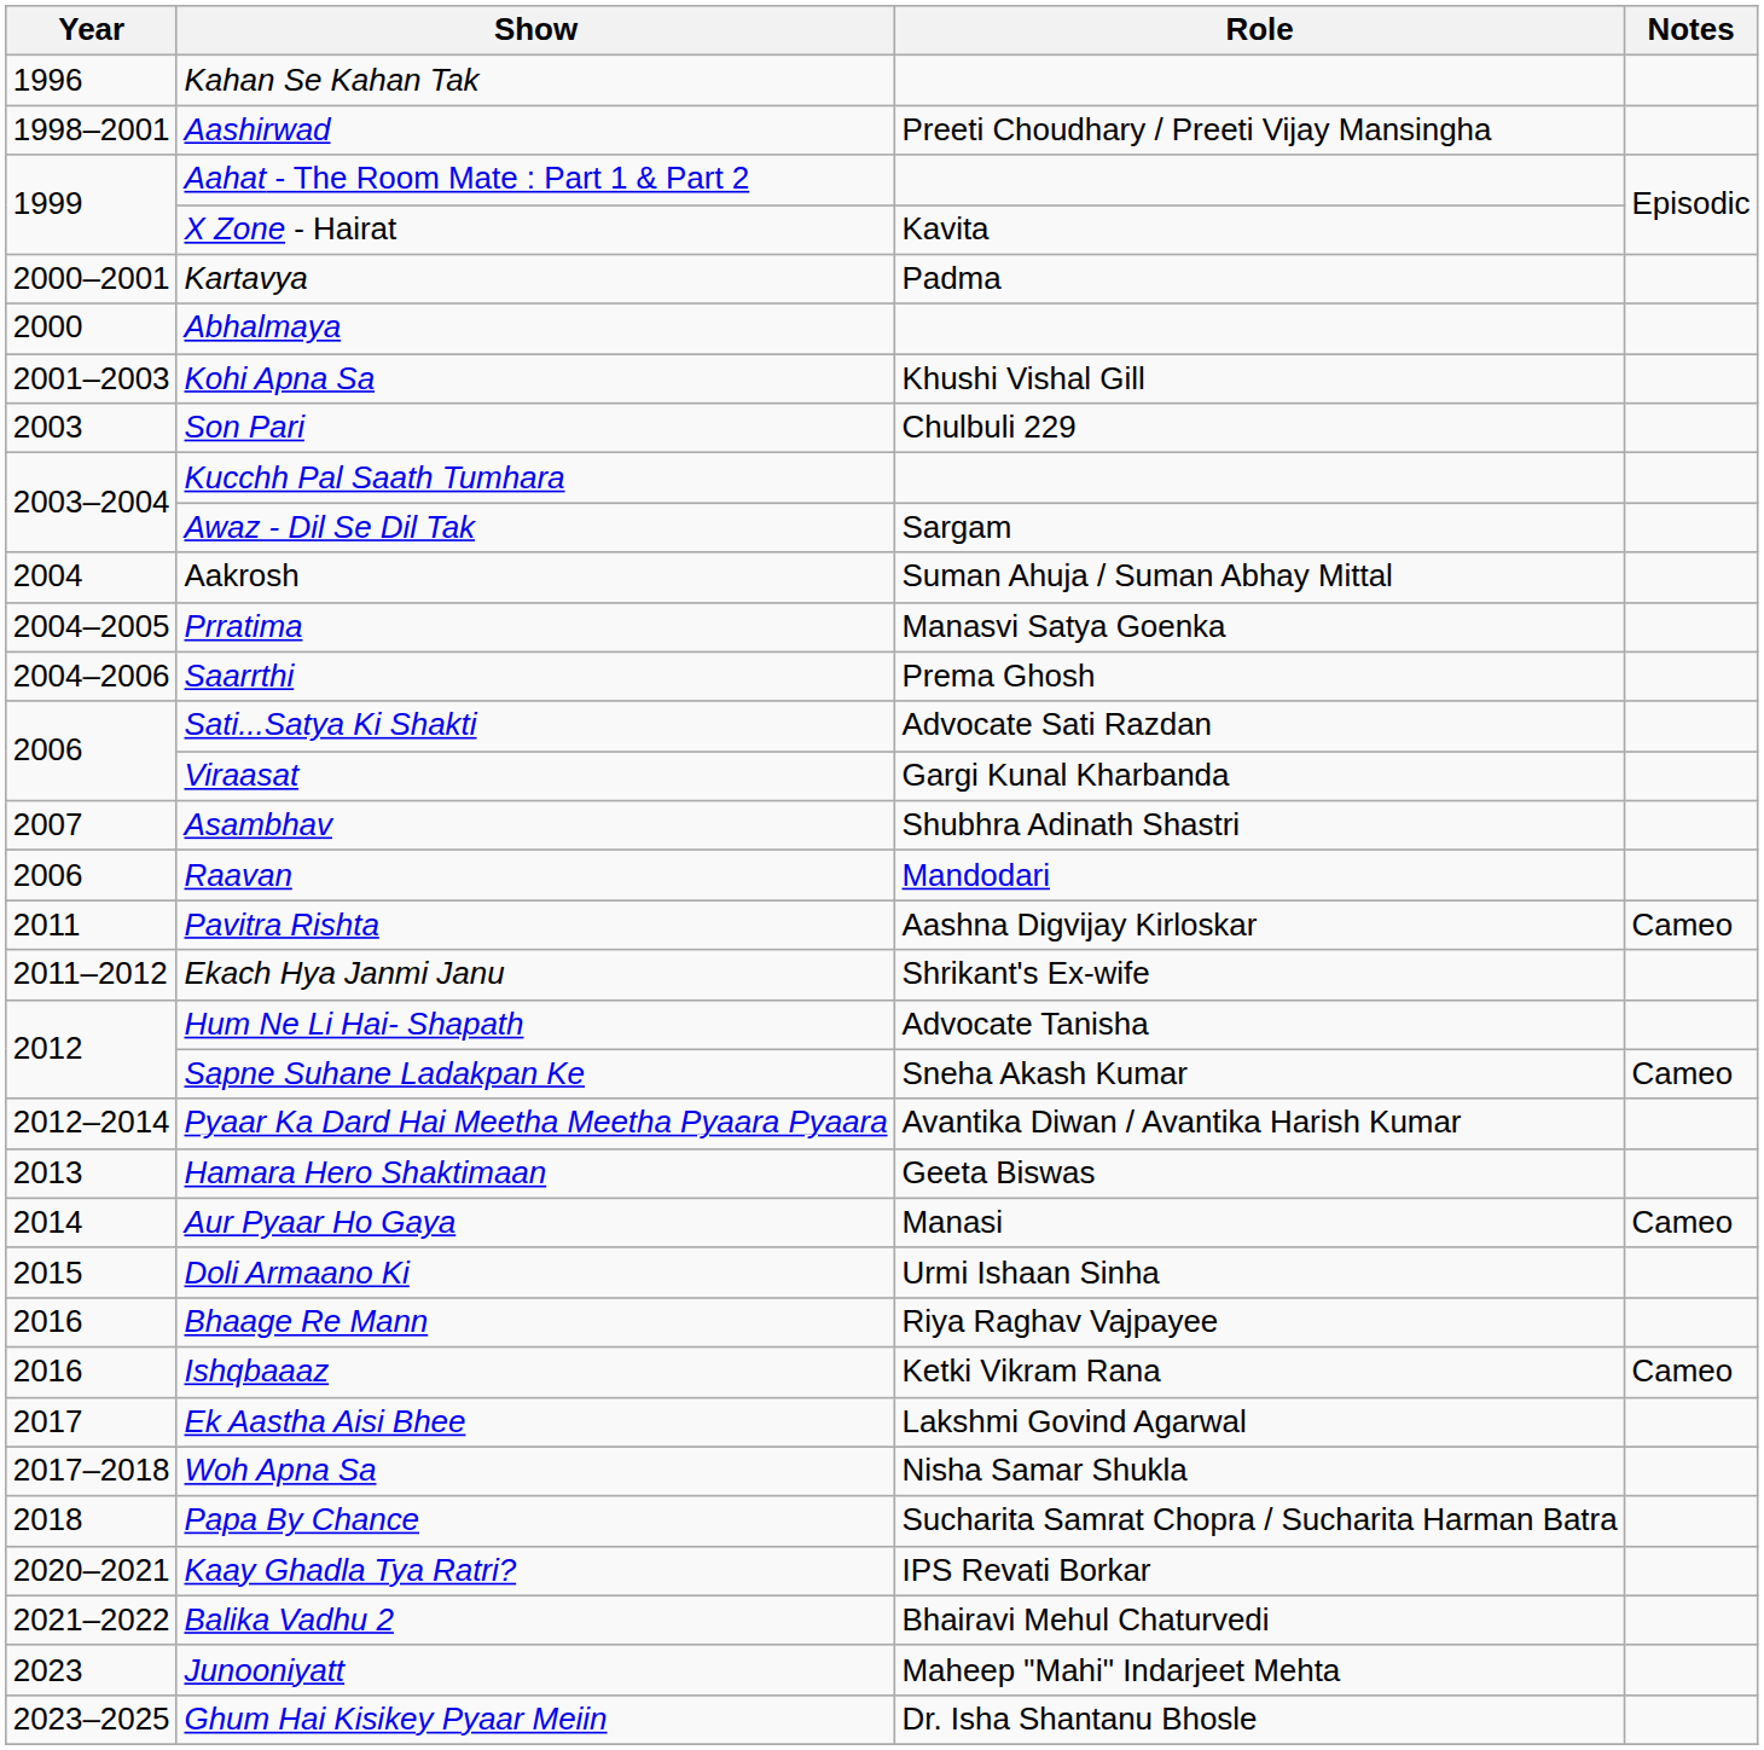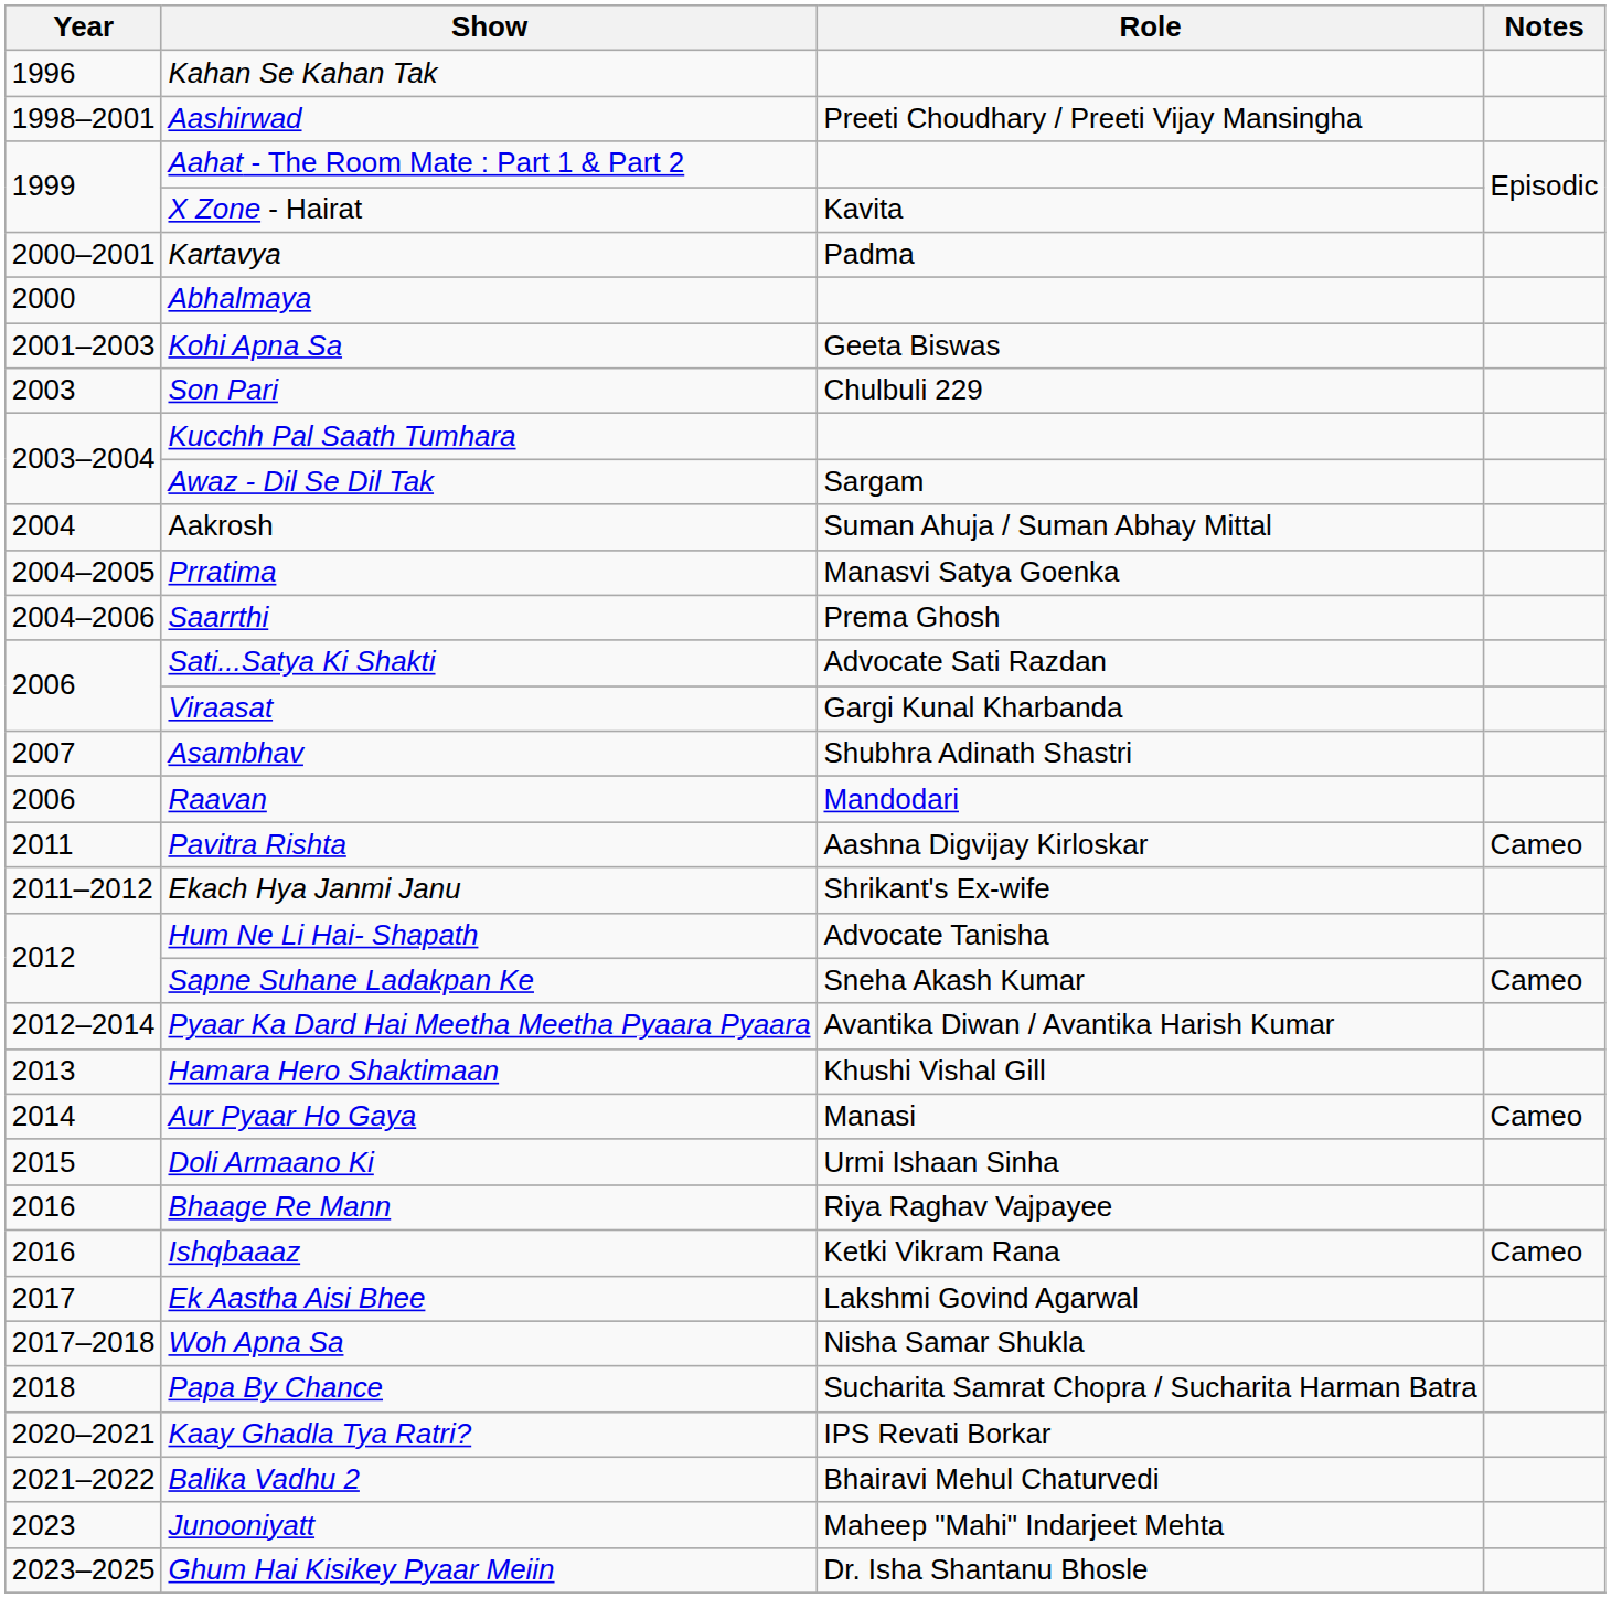 <table class="wikitable sortable">
 <tr>
 <th>Year</th>
 <th>Show</th>
 <th>Role</th>
 <th>Notes</th>
 </tr>
 <tr>
 <td>1996</td>
 <td><em>Kahan Se Kahan Tak</em></td>
 <td></td>
 <td></td>
 </tr>
 <tr>
 <td>1998–2001</td>
 <td><em><a href='#'>Aashirwad</a></em></td>
 <td>Preeti Choudhary / Preeti Vijay Mansingha</td>
 <td></td>
 </tr>
 <tr>
 <td rowspan="2">1999</td>
 <td><a href='#'><em>Aahat</em> - The Room Mate : Part 1 & Part 2</a></td>
 <td></td>
 <td rowspan="2">Episodic</td>
 </tr>
 <tr>
 <td><em><a href='#'>X Zone</a></em> - Hairat</td>
 <td>Kavita</td>
 </tr>
 <tr>
 <td>2000–2001</td>
 <td><em>Kartavya</em></td>
 <td>Padma</td>
 <td></td>
 </tr>
 <tr>
 <td>2000</td>
 <td><em><a href='#'>Abhalmaya</a></em></td>
 <td></td>
 <td></td>
 </tr>
 <tr>
 <td>2001–2003</td>
 <td><em><a href='#'>Kohi Apna Sa</a></em></td>
-<td>Khushi Vishal Gill</td>
+<td>Geeta Biswas</td>
 <td></td>
 </tr>
 <tr>
 <td>2003</td>
 <td><em><a href='#'>Son Pari</a></em></td>
 <td>Chulbuli 229</td>
 <td></td>
 </tr>
 <tr>
 <td rowspan="2">2003–2004</td>
 <td><em><a href='#'>Kucchh Pal Saath Tumhara</a></em></td>
 <td></td>
 <td></td>
 </tr>
 <tr>
 <td><em><a href='#'>Awaz - Dil Se Dil Tak</a></em></td>
 <td>Sargam</td>
 <td></td>
 </tr>
 <tr>
 <td>2004</td>
 <td>Aakrosh</td>
 <td>Suman Ahuja / Suman Abhay Mittal</td>
 <td></td>
 </tr>
 <tr>
 <td>2004–2005</td>
 <td><em><a href='#'>Prratima</a></em></td>
 <td>Manasvi Satya Goenka</td>
 <td></td>
 </tr>
 <tr>
 <td>2004–2006</td>
 <td><em><a href='#'>Saarrthi</a></em></td>
 <td>Prema Ghosh</td>
 <td></td>
 </tr>
 <tr>
 <td rowspan="2">2006</td>
 <td><em><a href='#'>Sati...Satya Ki Shakti</a></em></td>
 <td>Advocate Sati Razdan</td>
 <td></td>
 </tr>
 <tr>
 <td><em><a href='#'>Viraasat</a></em></td>
 <td>Gargi Kunal Kharbanda</td>
 <td></td>
 </tr>
 <tr>
 <td>2007</td>
 <td><em><a href='#'>Asambhav</a></em></td>
 <td>Shubhra Adinath Shastri</td>
 <td></td>
 </tr>
 <tr>
 <td>2006</td>
 <td><em><a href='#'>Raavan</a></em></td>
 <td><a href='#'>Mandodari</a></td>
 <td></td>
 </tr>
 <tr>
 <td>2011</td>
 <td><em><a href='#'>Pavitra Rishta</a></em></td>
 <td>Aashna Digvijay Kirloskar</td>
 <td>Cameo</td>
 </tr>
 <tr>
 <td>2011–2012</td>
 <td><em>Ekach Hya Janmi Janu</em></td>
 <td>Shrikant's Ex-wife</td>
 <td></td>
 </tr>
 <tr>
 <td rowspan="2">2012</td>
 <td><em><a href='#'>Hum Ne Li Hai- Shapath</a></em></td>
 <td>Advocate Tanisha</td>
 <td></td>
 </tr>
 <tr>
 <td><em><a href='#'>Sapne Suhane Ladakpan Ke</a></em></td>
 <td>Sneha Akash Kumar</td>
 <td>Cameo</td>
 </tr>
 <tr>
 <td>2012–2014</td>
 <td><em><a href='#'>Pyaar Ka Dard Hai Meetha Meetha Pyaara Pyaara</a></em></td>
 <td>Avantika Diwan / Avantika Harish Kumar</td>
 <td></td>
 </tr>
 <tr>
 <td>2013</td>
 <td><em><a href='#'>Hamara Hero Shaktimaan</a></em></td>
-<td>Geeta Biswas</td>
+<td>Khushi Vishal Gill</td>
 <td></td>
 </tr>
 <tr>
 <td>2014</td>
 <td><em><a href='#'>Aur Pyaar Ho Gaya</a></em></td>
 <td>Manasi</td>
 <td>Cameo</td>
 </tr>
 <tr>
 <td>2015</td>
 <td><em><a href='#'>Doli Armaano Ki</a></em></td>
 <td>Urmi Ishaan Sinha</td>
 <td></td>
 </tr>
 <tr>
 <td>2016</td>
 <td><em><a href='#'>Bhaage Re Mann</a></em></td>
 <td>Riya Raghav Vajpayee</td>
 <td></td>
 </tr>
 <tr>
 <td>2016</td>
 <td><em><a href='#'>Ishqbaaaz</a></em></td>
 <td>Ketki Vikram Rana</td>
 <td>Cameo</td>
 </tr>
 <tr>
 <td>2017</td>
 <td><em><a href='#'>Ek Aastha Aisi Bhee</a></em></td>
 <td>Lakshmi Govind Agarwal</td>
 <td></td>
 </tr>
 <tr>
 <td>2017–2018</td>
 <td><em><a href='#'>Woh Apna Sa</a></em></td>
 <td>Nisha Samar Shukla</td>
 <td></td>
 </tr>
 <tr>
 <td>2018</td>
 <td><em><a href='#'>Papa By Chance</a></em></td>
 <td>Sucharita Samrat Chopra / Sucharita Harman Batra</td>
 <td></td>
 </tr>
 <tr>
 <td>2020–2021</td>
 <td><em><a href='#'>Kaay Ghadla Tya Ratri?</a></em></td>
 <td>IPS Revati Borkar</td>
 <td></td>
 </tr>
 <tr>
 <td>2021–2022</td>
 <td><em><a href='#'>Balika Vadhu 2</a></em></td>
 <td>Bhairavi Mehul Chaturvedi</td>
 <td></td>
 </tr>
 <tr>
 <td>2023</td>
 <td><em><a href='#'>Junooniyatt</a></em></td>
 <td>Maheep "Mahi" Indarjeet Mehta</td>
 <td></td>
 </tr>
 <tr>
 <td>2023–2025</td>
 <td><em><a href='#'>Ghum Hai Kisikey Pyaar Meiin</a></em></td>
 <td>Dr. Isha Shantanu Bhosle</td>
 <td></td>
 </tr>
 <tr>
 </tr>
 </table>
